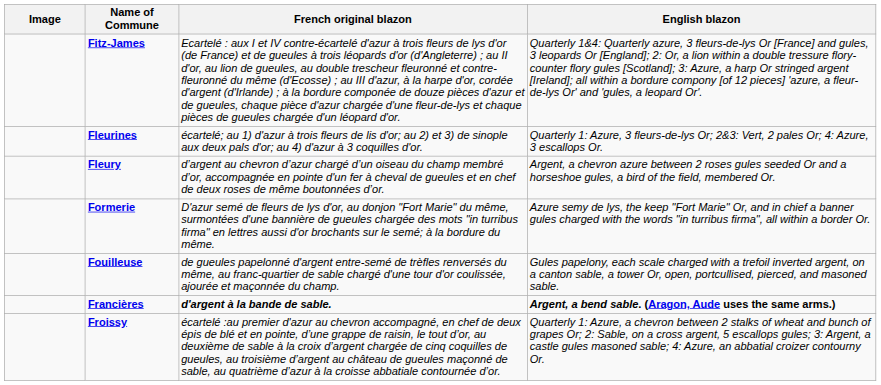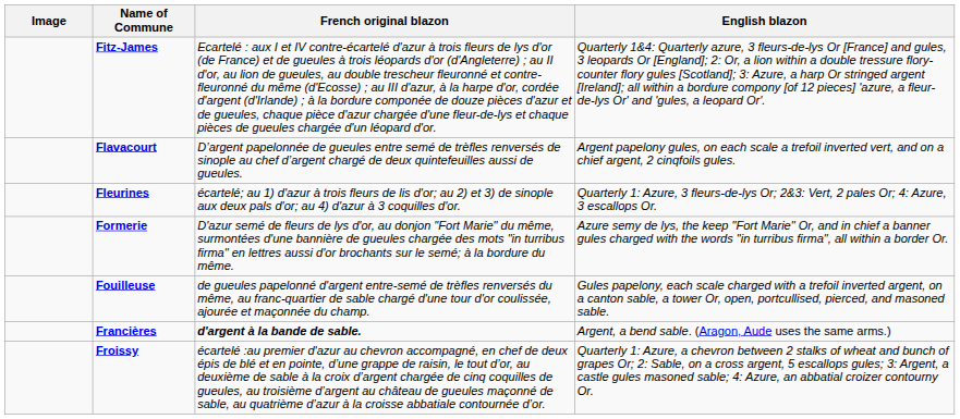 <table class="wikitable" width="100%">
 <tr>
 <th width="110">Image</th>
 <th>Name of Commune</th>
 <th width="40%">French original blazon</th>
 <th width="40%">English blazon</th>
 </tr>
 <tr valign=top>
 <td align=center></td>
 <td><strong><a href='#'>Fitz-James</a></strong></td>
 <td><em>Ecartelé : aux I et IV contre-écartelé d'azur à trois fleurs de lys d'or (de France) et de gueules à trois léopards d'or (d'Angleterre) ; au II d'or, au lion de gueules, au double trescheur fleuronné et contre-fleuronné du même (d'Ecosse) ; au III d'azur, à la harpe d'or, cordée d'argent (d'Irlande) ; à la bordure componée de douze pièces d'azur et de gueules, chaque pièce d'azur chargée d'une fleur-de-lys et chaque pièces de gueules chargée d'un léopard d'or.</em></td>
 <td><em>Quarterly 1&4: Quarterly azure, 3 fleurs-de-lys Or [France] and gules, 3 leopards Or [England]; 2: Or, a lion within a double tressure flory-counter flory gules [Scotland]; 3: Azure, a harp Or stringed argent [Ireland]; all within a bordure compony [of 12 pieces] 'azure, a fleur-de-lys Or' and 'gules, a leopard Or'.</em></td>
 </tr>
 <tr valign=top>
+<td align=center></td>
+<td><strong><a href='#'>Flavacourt</a></strong></td>
+<td><em>D’argent papelonnée de gueules entre semé de trèfles renversés de sinople au chef d’argent chargé de deux quintefeuilles aussi de gueules.</em></td>
+<td><em>Argent papelony gules, on each scale a trefoil inverted vert, and on a chief argent, 2 cinqfoils gules.</em></td>
+</tr>
+<tr valign=top>
 <td align=center><br></td>
 <td><strong><a href='#'>Fleurines</a></strong></td>
 <td><em>écartelé; au 1) d'azur à trois fleurs de lis d'or; au 2) et 3) de sinople aux deux pals d'or; au 4) d'azur à 3 coquilles d'or.</em></td>
 <td><em>Quarterly 1: Azure, 3 fleurs-de-lys Or; 2&3: Vert, 2 pales Or; 4: Azure, 3 escallops Or.</em></td>
-</tr>
-<tr valign=top>
-<td align=center></td>
-<td><strong><a href='#'>Fleury</a></strong></td>
-<td><em>d’argent au chevron d’azur chargé d’un oiseau du champ membré d’or, accompagnée en pointe d'un fer à cheval de gueules et en chef de deux roses de même boutonnées d’or.</em></td>
-<td><em>Argent, a chevron azure between 2 roses gules seeded Or and a horseshoe gules, a bird of the field, membered Or.</em></td>
 </tr>
 <tr valign=top>
 <td align=center><br></td>
 <td><strong><a href='#'>Formerie</a></strong></td>
 <td><em>D'azur semé de fleurs de lys d'or, au donjon "Fort Marie" du même, surmontées d'une bannière de gueules chargée des mots "in turribus firma" en lettres aussi d'or brochants sur le semé; à la bordure du même.</em></td>
 <td><em>Azure semy de lys, the keep "Fort Marie" Or, and in chief a banner gules charged with the words "in turribus firma", all within a border Or.</em></td>
 </tr>
 <tr valign=top>
 <td align=center><br></td>
 <td><strong><a href='#'>Fouilleuse</a></strong></td>
 <td><em>de gueules papelonné d'argent entre-semé de trèfles renversés du même, au franc-quartier de sable chargé d'une tour d'or coulissée, ajourée et maçonnée du champ.</em></td>
 <td><em>Gules papelony, each scale charged with a trefoil inverted argent, on a canton sable, a tower Or, open, portcullised, pierced, and masoned sable.</em></td>
 </tr>
 <tr valign=top>
 <td align=center></td>
 <td><strong><a href='#'>Francières</a></strong></td>
 <td><strong><em>d'argent à la bande de sable.</em></strong></td>
-<td><strong><em>Argent, a bend sable</em>. (<a href='#'>Aragon, Aude</a> uses the same arms.)</strong></td>
+<td><em>Argent, a bend sable</em>. (<a href='#'>Aragon, Aude</a> uses the same arms.)</td>
 </tr>
 <tr valign=top>
 <td align=center><br></td>
 <td><strong><a href='#'>Froissy</a></strong></td>
 <td><em>écartelé :au premier d'azur au chevron accompagné, en chef de deux épis de blé et en pointe, d’une grappe de raisin, le tout d’or, au deuxième de sable à la croix d’argent chargée de cinq coquilles de gueules, au troisième d’argent au château de gueules maçonné de sable, au quatrième d’azur à la croisse abbatiale contournée d’or.</em></td>
 <td><em>Quarterly 1: Azure, a chevron between 2 stalks of wheat and bunch of grapes Or; 2: Sable, on a cross argent, 5 escallops gules; 3: Argent, a castle gules masoned sable; 4: Azure, an abbatial croizer contourny Or.</em></td>
 </tr>
 </table>
